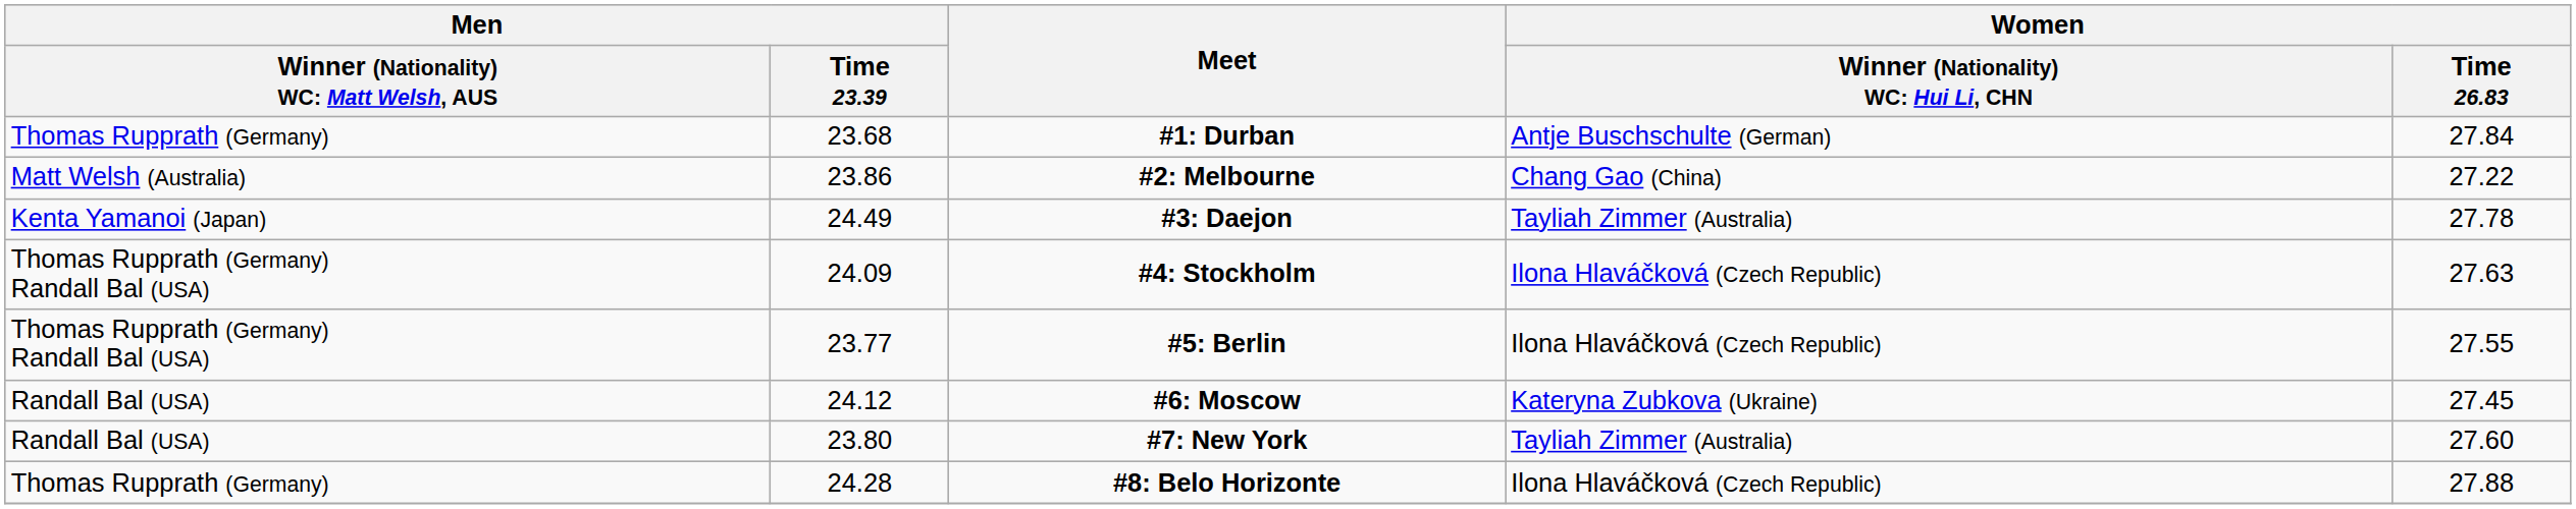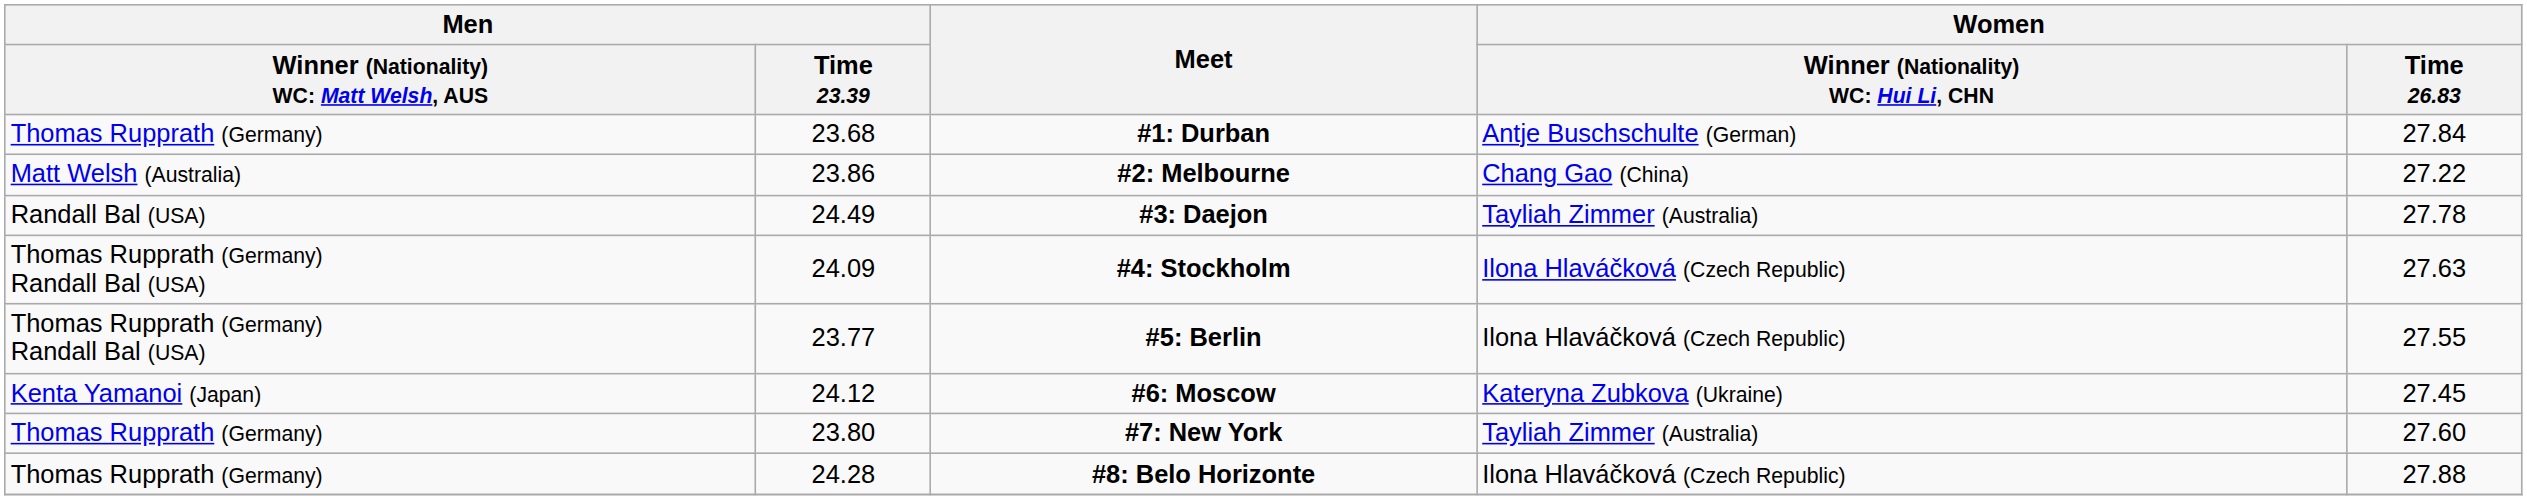 <table class=wikitable width=100%>
 <tr>
 <th colspan="2">Men</th>
 <th rowspan="2">Meet</th>
 <th colspan="2">Women</th>
 </tr>
 <tr>
 <th>Winner <small>(Nationality)<br>WC: <em><a href='#'>Matt Welsh</a></em>, AUS</small></th>
 <th>Time<br><small><em>23.39</em></small></th>
 <th>Winner <small>(Nationality)<br>WC: <em><a href='#'>Hui Li</a></em>, CHN</small></th>
 <th>Time<br><small><em>26.83</em></small></th>
 </tr>
 <tr>
 <td> <a href='#'>Thomas Rupprath</a> <small>(Germany)</small></td>
 <td align=center>23.68</td>
 <td align=center><strong>#1: Durban</strong></td>
 <td> <a href='#'>Antje Buschschulte</a> <small>(German)</small></td>
 <td align=center>27.84</td>
 </tr>
 <tr>
 <td> <a href='#'>Matt Welsh</a> <small>(Australia)</small></td>
 <td align=center>23.86</td>
 <td align=center><strong>#2: Melbourne</strong></td>
 <td> <a href='#'>Chang Gao</a> <small>(China)</small></td>
 <td align=center>27.22</td>
 </tr>
 <tr>
-<td> <a href='#'>Kenta Yamanoi</a> <small>(Japan)</small></td>
+<td> Randall Bal <small>(USA)</small></td>
 <td align=center>24.49</td>
 <td align=center><strong>#3: Daejon</strong></td>
 <td> <a href='#'>Tayliah Zimmer</a> <small>(Australia)</small></td>
 <td align=center>27.78</td>
 </tr>
 <tr>
 <td> Thomas Rupprath <small>(Germany)</small> <br>  Randall Bal <small>(USA)</small></td>
 <td align=center>24.09</td>
 <td align=center><strong>#4: Stockholm</strong></td>
 <td> <a href='#'>Ilona Hlaváčková</a> <small>(Czech Republic)</small></td>
 <td align=center>27.63</td>
 </tr>
 <tr>
 <td> Thomas Rupprath <small>(Germany)</small> <br>  Randall Bal <small>(USA)</small></td>
 <td align=center>23.77</td>
 <td align=center><strong>#5: Berlin</strong></td>
 <td> Ilona Hlaváčková <small>(Czech Republic)</small></td>
 <td align=center>27.55</td>
 </tr>
 <tr>
-<td> Randall Bal <small>(USA)</small></td>
+<td> <a href='#'>Kenta Yamanoi</a> <small>(Japan)</small></td>
 <td align=center>24.12</td>
 <td align=center><strong>#6: Moscow</strong></td>
 <td> <a href='#'>Kateryna Zubkova</a> <small>(Ukraine)</small></td>
 <td align=center>27.45</td>
 </tr>
 <tr>
-<td> Randall Bal <small>(USA)</small></td>
+<td> <a href='#'>Thomas Rupprath</a> <small>(Germany)</small></td>
 <td align=center>23.80</td>
 <td align=center><strong>#7: New York</strong></td>
 <td> <a href='#'>Tayliah Zimmer</a> <small>(Australia)</small></td>
 <td align=center>27.60</td>
 </tr>
 <tr>
 <td> Thomas Rupprath <small>(Germany)</small></td>
 <td align=center>24.28</td>
 <td align=center><strong>#8: Belo Horizonte</strong></td>
 <td> Ilona Hlaváčková <small>(Czech Republic)</small></td>
 <td align=center>27.88</td>
 </tr>
 <tr>
 </tr>
 </table>
